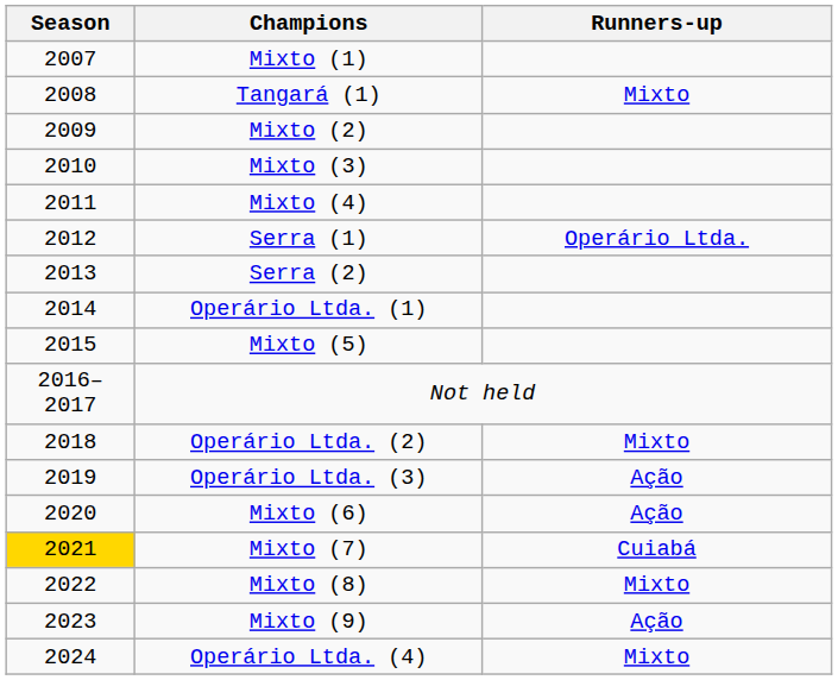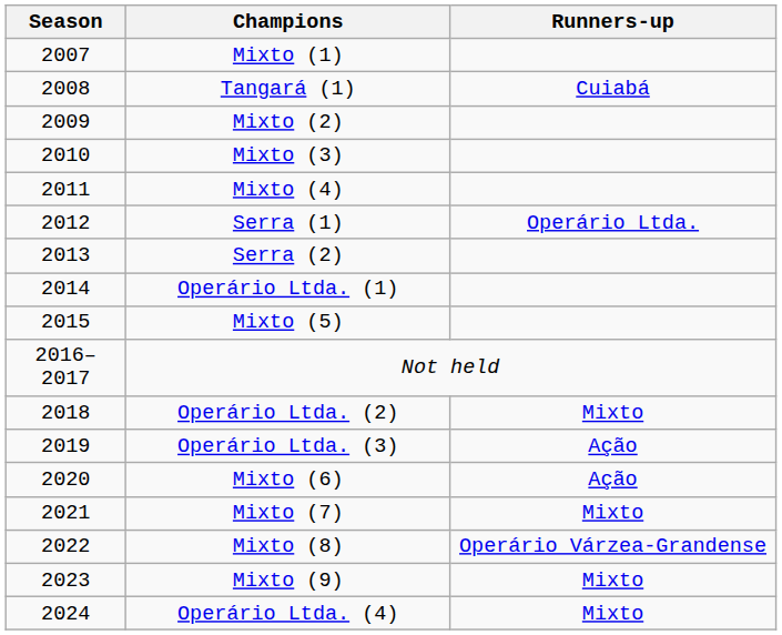 <table class="wikitable" style="text-align:center; margin-left:1em;">
 <tr>
 <th style="width:70px">Season</th>
 <th style="width:200px">Champions</th>
 <th style="width:200px">Runners-up</th>
 </tr>
 <tr>
 <td>2007</td>
 <td><a href='#'>Mixto</a> (1)</td>
 <td></td>
 </tr>
 <tr>
 <td>2008</td>
 <td><a href='#'>Tangará</a> (1)</td>
-<td><a href='#'>Mixto</a></td>
+<td><a href='#'>Cuiabá</a></td>
 </tr>
 <tr>
 <td>2009</td>
 <td><a href='#'>Mixto</a> (2)</td>
 <td></td>
 </tr>
 <tr>
 <td>2010</td>
 <td><a href='#'>Mixto</a> (3)</td>
 <td></td>
 </tr>
 <tr>
 <td>2011</td>
 <td><a href='#'>Mixto</a> (4)</td>
 <td></td>
 </tr>
 <tr>
 <td>2012</td>
 <td><a href='#'>Serra</a> (1)</td>
 <td><a href='#'>Operário Ltda.</a></td>
 </tr>
 <tr>
 <td>2013</td>
 <td><a href='#'>Serra</a> (2)</td>
 <td></td>
 </tr>
 <tr>
 <td>2014</td>
 <td><a href='#'>Operário Ltda.</a> (1)</td>
 <td></td>
 </tr>
 <tr>
 <td>2015</td>
 <td><a href='#'>Mixto</a> (5)</td>
 <td></td>
 </tr>
 <tr>
 <td>2016–2017</td>
 <td colspan=2 align=center><em>Not held</em></td>
 </tr>
 <tr>
 <td>2018</td>
 <td><a href='#'>Operário Ltda.</a> (2)</td>
 <td><a href='#'>Mixto</a></td>
 </tr>
 <tr>
 <td>2019</td>
 <td><a href='#'>Operário Ltda.</a> (3)</td>
 <td><a href='#'>Ação</a></td>
 </tr>
 <tr>
 <td>2020</td>
 <td><a href='#'>Mixto</a> (6)</td>
 <td><a href='#'>Ação</a></td>
 </tr>
 <tr>
-<td style="background: gold;">2021</td>
+<td>2021</td>
 <td><a href='#'>Mixto</a> (7)</td>
-<td><a href='#'>Cuiabá</a></td>
+<td><a href='#'>Mixto</a></td>
 </tr>
 <tr>
 <td>2022</td>
 <td><a href='#'>Mixto</a> (8)</td>
-<td><a href='#'>Mixto</a></td>
+<td><a href='#'>Operário Várzea-Grandense</a></td>
 </tr>
 <tr>
 <td>2023</td>
 <td><a href='#'>Mixto</a> (9)</td>
-<td><a href='#'>Ação</a></td>
+<td><a href='#'>Mixto</a></td>
 </tr>
 <tr>
 <td>2024</td>
 <td><a href='#'>Operário Ltda.</a> (4)</td>
 <td><a href='#'>Mixto</a></td>
 </tr>
 </table>
